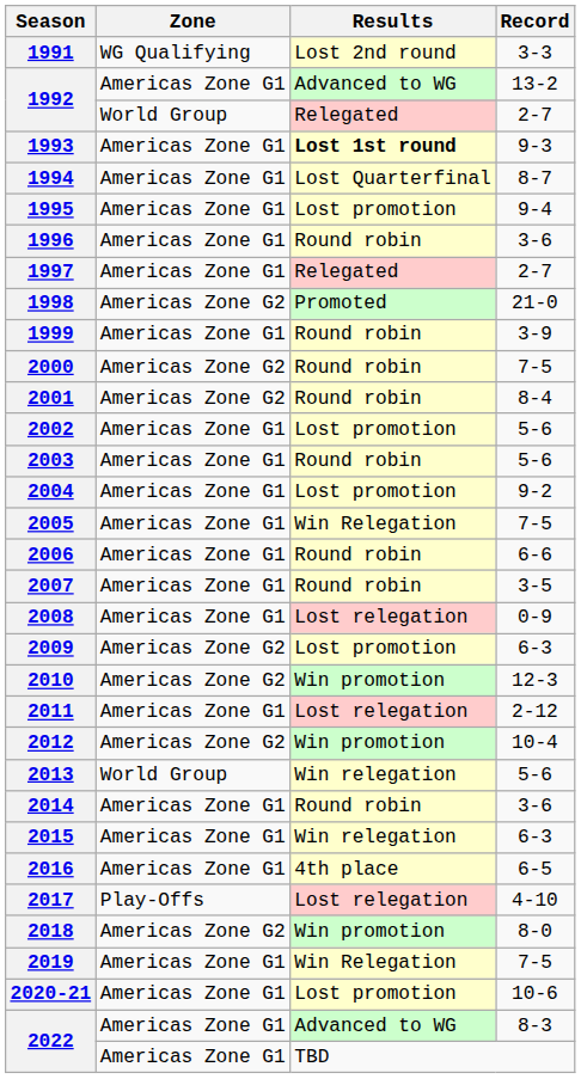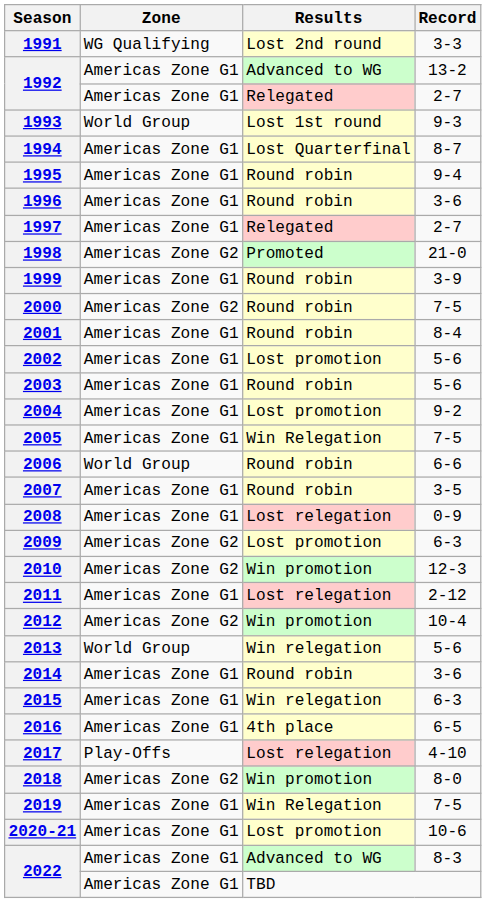 <table class="wikitable">
 <tr>
 <th>Season</th>
 <th>Zone</th>
 <th>Results</th>
 <th>Record</th>
 </tr>
 <tr>
 <th><a href='#'>1991</a></th>
 <td>WG Qualifying</td>
 <td bgcolor=#ffffcc>Lost 2nd round</td>
 <td align=center>3-3</td>
 </tr>
 <tr>
 <th rowspan=2><a href='#'>1992</a></th>
 <td>Americas Zone G1</td>
 <td bgcolor=#ccffcc>Advanced to WG</td>
 <td align=center>13-2</td>
 </tr>
 <tr>
-<td>World Group</td>
+<td>Americas Zone G1</td>
 <td bgcolor=#ffcccc>Relegated</td>
 <td align=center>2-7</td>
 </tr>
 <tr>
 <th><a href='#'>1993</a></th>
-<td>Americas Zone G1</td>
-<td bgcolor=#ffffcc><strong>Lost 1st round</strong></td>
+<td>World Group</td>
+<td bgcolor=#ffffcc>Lost 1st round</td>
 <td align=center>9-3</td>
 </tr>
 <tr>
 <th><a href='#'>1994</a></th>
 <td>Americas Zone G1</td>
 <td bgcolor=#ffffcc>Lost Quarterfinal</td>
 <td align=center>8-7</td>
 </tr>
 <tr>
 <th><a href='#'>1995</a></th>
 <td>Americas Zone G1</td>
-<td bgcolor=#ffffcc>Lost promotion</td>
+<td bgcolor=#ffffcc>Round robin</td>
 <td align=center>9-4</td>
 </tr>
 <tr>
 <th><a href='#'>1996</a></th>
 <td>Americas Zone G1</td>
 <td bgcolor=#ffffcc>Round robin</td>
 <td align=center>3-6</td>
 </tr>
 <tr>
 <th><a href='#'>1997</a></th>
 <td>Americas Zone G1</td>
 <td bgcolor=#ffcccc>Relegated</td>
 <td align=center>2-7</td>
 </tr>
 <tr>
 <th><a href='#'>1998</a></th>
 <td>Americas Zone G2</td>
 <td bgcolor=#ccffcc>Promoted</td>
 <td align=center>21-0</td>
 </tr>
 <tr>
 <th><a href='#'>1999</a></th>
 <td>Americas Zone G1</td>
 <td bgcolor=#ffffcc>Round robin</td>
 <td align=center>3-9</td>
 </tr>
 <tr>
 <th><a href='#'>2000</a></th>
 <td>Americas Zone G2</td>
 <td bgcolor=#ffffcc>Round robin</td>
 <td align=center>7-5</td>
 </tr>
 <tr>
 <th><a href='#'>2001</a></th>
-<td>Americas Zone G2</td>
+<td>Americas Zone G1</td>
 <td bgcolor=#ffffcc>Round robin</td>
 <td align=center>8-4</td>
 </tr>
 <tr>
 <th><a href='#'>2002</a></th>
 <td>Americas Zone G1</td>
 <td bgcolor=#ffffcc>Lost promotion</td>
 <td align=center>5-6</td>
 </tr>
 <tr>
 <th><a href='#'>2003</a></th>
 <td>Americas Zone G1</td>
 <td bgcolor=#ffffcc>Round robin</td>
 <td align=center>5-6</td>
 </tr>
 <tr>
 <th><a href='#'>2004</a></th>
 <td>Americas Zone G1</td>
 <td bgcolor=#ffffcc>Lost promotion</td>
 <td align=center>9-2</td>
 </tr>
 <tr>
 <th><a href='#'>2005</a></th>
 <td>Americas Zone G1</td>
 <td bgcolor=#ffffcc>Win Relegation</td>
 <td align=center>7-5</td>
 </tr>
 <tr>
 <th><a href='#'>2006</a></th>
-<td>Americas Zone G1</td>
+<td>World Group</td>
 <td bgcolor=#ffffcc>Round robin</td>
 <td align=center>6-6</td>
 </tr>
 <tr>
 <th><a href='#'>2007</a></th>
 <td>Americas Zone G1</td>
 <td bgcolor=#ffffcc>Round robin</td>
 <td align=center>3-5</td>
 </tr>
 <tr>
 <th><a href='#'>2008</a></th>
 <td>Americas Zone G1</td>
 <td bgcolor=#ffcccc>Lost relegation</td>
 <td align=center>0-9</td>
 </tr>
 <tr>
 <th><a href='#'>2009</a></th>
 <td>Americas Zone G2</td>
 <td bgcolor=#ffffcc>Lost promotion</td>
 <td align=center>6-3</td>
 </tr>
 <tr>
 <th><a href='#'>2010</a></th>
 <td>Americas Zone G2</td>
 <td bgcolor=#ccffcc>Win promotion</td>
 <td align=center>12-3</td>
 </tr>
 <tr>
 <th><a href='#'>2011</a></th>
 <td>Americas Zone G1</td>
 <td bgcolor=#ffcccc>Lost relegation</td>
 <td align=center>2-12</td>
 </tr>
 <tr>
 <th><a href='#'>2012</a></th>
 <td>Americas Zone G2</td>
 <td bgcolor=#ccffcc>Win promotion</td>
 <td align=center>10-4</td>
 </tr>
 <tr>
 <th><a href='#'>2013</a></th>
 <td>World Group</td>
 <td bgcolor=#ffffcc>Win relegation</td>
 <td align=center>5-6</td>
 </tr>
 <tr>
 <th><a href='#'>2014</a></th>
 <td>Americas Zone G1</td>
 <td bgcolor=#ffffcc>Round robin</td>
 <td align=center>3-6</td>
 </tr>
 <tr>
 <th><a href='#'>2015</a></th>
 <td>Americas Zone G1</td>
 <td bgcolor=#ffffcc>Win relegation</td>
 <td align=center>6-3</td>
 </tr>
 <tr>
 <th><a href='#'>2016</a></th>
 <td>Americas Zone G1</td>
 <td bgcolor=#ffffcc>4th place</td>
 <td align=center>6-5</td>
 </tr>
 <tr>
 <th><a href='#'>2017</a></th>
 <td>Play-Offs</td>
 <td bgcolor=#ffcccc>Lost relegation</td>
 <td align=center>4-10</td>
 </tr>
 <tr>
 <th><a href='#'>2018</a></th>
 <td>Americas Zone G2</td>
 <td bgcolor=#ccffcc>Win promotion</td>
 <td align=center>8-0</td>
 </tr>
 <tr>
 <th><a href='#'>2019</a></th>
 <td>Americas Zone G1</td>
 <td bgcolor=#ffffcc>Win Relegation</td>
 <td align=center>7-5</td>
 </tr>
 <tr>
 <th><a href='#'>2020-21</a></th>
 <td>Americas Zone G1</td>
 <td bgcolor=#ffffcc>Lost promotion</td>
 <td align=center>10-6</td>
 </tr>
 <tr>
 <th rowspan=2><a href='#'>2022</a></th>
 <td>Americas Zone G1</td>
 <td bgcolor=#ccffcc>Advanced to WG</td>
 <td align=center>8-3</td>
 </tr>
 <tr>
 <td>Americas Zone G1</td>
 <td colspan=2>TBD</td>
 </tr>
 </table>
